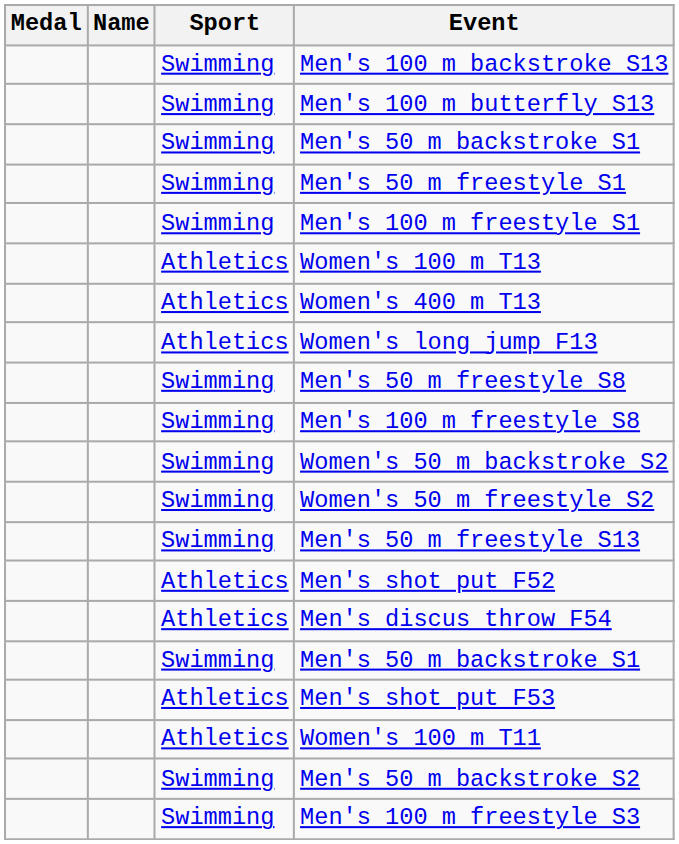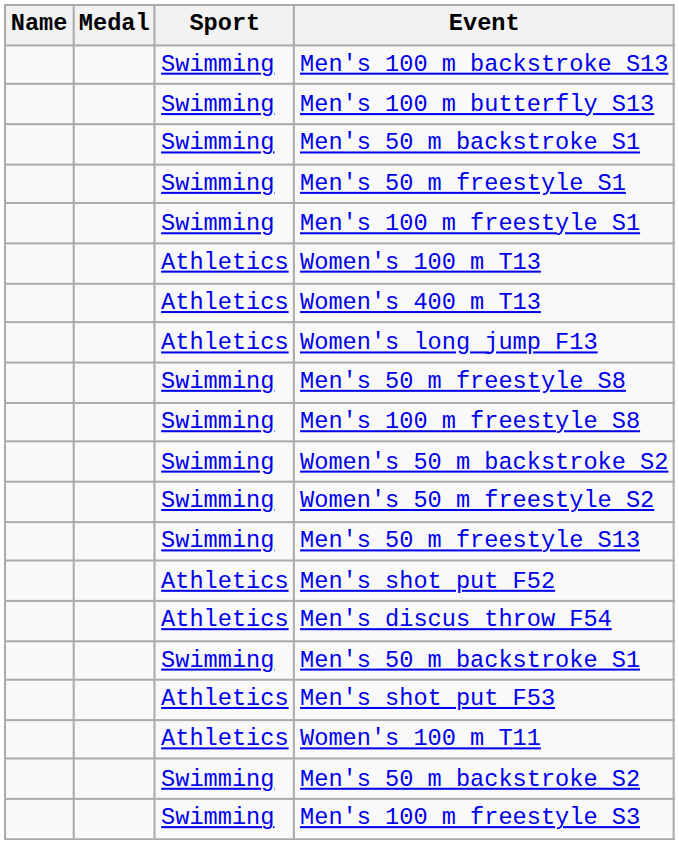 <table class="wikitable" style="font-size:90%">
 <tr>
+<th>Name</th>
 <th>Medal</th>
-<th>Name</th>
 <th>Sport</th>
 <th>Event</th>
 </tr>
 <tr>
 <td></td>
 <td></td>
 <td><a href='#'>Swimming</a></td>
 <td><a href='#'>Men's 100 m backstroke S13</a></td>
 </tr>
 <tr>
 <td></td>
 <td></td>
 <td><a href='#'>Swimming</a></td>
 <td><a href='#'>Men's 100 m butterfly S13</a></td>
 </tr>
 <tr>
 <td></td>
 <td></td>
 <td><a href='#'>Swimming</a></td>
 <td><a href='#'>Men's 50 m backstroke S1</a></td>
 </tr>
 <tr>
 <td></td>
 <td></td>
 <td><a href='#'>Swimming</a></td>
 <td><a href='#'>Men's 50 m freestyle S1</a></td>
 </tr>
 <tr>
 <td></td>
 <td></td>
 <td><a href='#'>Swimming</a></td>
 <td><a href='#'>Men's 100 m freestyle S1</a></td>
 </tr>
 <tr>
 <td></td>
 <td></td>
 <td><a href='#'>Athletics</a></td>
 <td><a href='#'>Women's 100 m T13</a></td>
 </tr>
 <tr>
 <td></td>
 <td></td>
 <td><a href='#'>Athletics</a></td>
 <td><a href='#'>Women's 400 m T13</a></td>
 </tr>
 <tr>
 <td></td>
 <td></td>
 <td><a href='#'>Athletics</a></td>
 <td><a href='#'>Women's long jump F13</a></td>
 </tr>
 <tr>
 <td></td>
 <td></td>
 <td><a href='#'>Swimming</a></td>
 <td><a href='#'>Men's 50 m freestyle S8</a></td>
 </tr>
 <tr>
 <td></td>
 <td></td>
 <td><a href='#'>Swimming</a></td>
 <td><a href='#'>Men's 100 m freestyle S8</a></td>
 </tr>
 <tr>
 <td></td>
 <td></td>
 <td><a href='#'>Swimming</a></td>
 <td><a href='#'>Women's 50 m backstroke S2</a></td>
 </tr>
 <tr>
 <td></td>
 <td></td>
 <td><a href='#'>Swimming</a></td>
 <td><a href='#'>Women's 50 m freestyle S2</a></td>
 </tr>
 <tr>
 <td></td>
 <td></td>
 <td><a href='#'>Swimming</a></td>
 <td><a href='#'>Men's 50 m freestyle S13</a></td>
 </tr>
 <tr>
 <td></td>
 <td></td>
 <td><a href='#'>Athletics</a></td>
 <td><a href='#'>Men's shot put F52</a></td>
 </tr>
 <tr>
 <td></td>
 <td></td>
 <td><a href='#'>Athletics</a></td>
 <td><a href='#'>Men's discus throw F54</a></td>
 </tr>
 <tr>
 <td></td>
 <td></td>
 <td><a href='#'>Swimming</a></td>
 <td><a href='#'>Men's 50 m backstroke S1</a></td>
 </tr>
 <tr>
 <td></td>
 <td></td>
 <td><a href='#'>Athletics</a></td>
 <td><a href='#'>Men's shot put F53</a></td>
 </tr>
 <tr>
 <td></td>
 <td></td>
 <td><a href='#'>Athletics</a></td>
 <td><a href='#'>Women's 100 m T11</a></td>
 </tr>
 <tr>
 <td></td>
 <td></td>
 <td><a href='#'>Swimming</a></td>
 <td><a href='#'>Men's 50 m backstroke S2</a></td>
 </tr>
 <tr>
 <td></td>
 <td></td>
 <td><a href='#'>Swimming</a></td>
 <td><a href='#'>Men's 100 m freestyle S3</a></td>
 </tr>
 </table>
